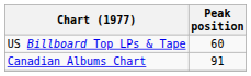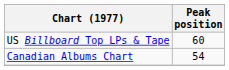 <table class="wikitable">
 <tr>
 <th>Chart (1977)</th>
 <th>Peak<br>position</th>
 </tr>
 <tr>
 <td>US <a href='#'><em>Billboard</em> Top LPs & Tape</a></td>
 <td align="center">60</td>
 </tr>
 <tr>
 <td><a href='#'>Canadian Albums Chart</a></td>
-<td align="center">91</td>
+<td align="center">54</td>
 </tr>
 <tr>
 </tr>
 </table>
